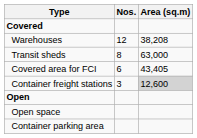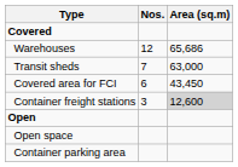 <table class="wikitable sortable" style="font-size: 90%">
 <tr>
 <th>Type</th>
 <th>Nos.</th>
 <th>Area (sq.m)</th>
 </tr>
 <tr>
 <td><strong>Covered</strong></td>
 <td></td>
 <td></td>
 </tr>
 <tr>
 <td>  Warehouses</td>
 <td>12</td>
-<td>38,208</td>
+<td>65,686</td>
 </tr>
 <tr>
 <td>  Transit sheds</td>
-<td>8</td>
+<td>7</td>
 <td>63,000</td>
 </tr>
 <tr>
 <td>  Covered area for FCI</td>
 <td>6</td>
-<td>43,405</td>
+<td>43,450</td>
 </tr>
 <tr>
 <td>  Container freight stations</td>
 <td>3</td>
 <td style="background: lightgrey;">12,600</td>
 </tr>
 <tr>
 <td><strong>Open</strong></td>
 <td></td>
 <td></td>
 </tr>
 <tr>
 <td>  Open space</td>
 <td></td>
 <td></td>
 </tr>
 <tr>
 <td>  Container parking area</td>
 <td></td>
 <td></td>
 </tr>
 </table>
